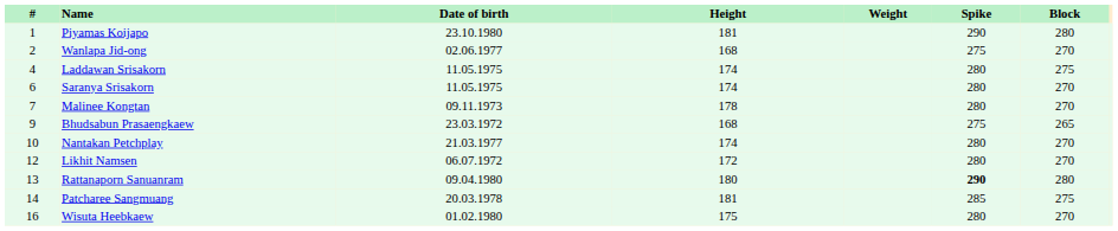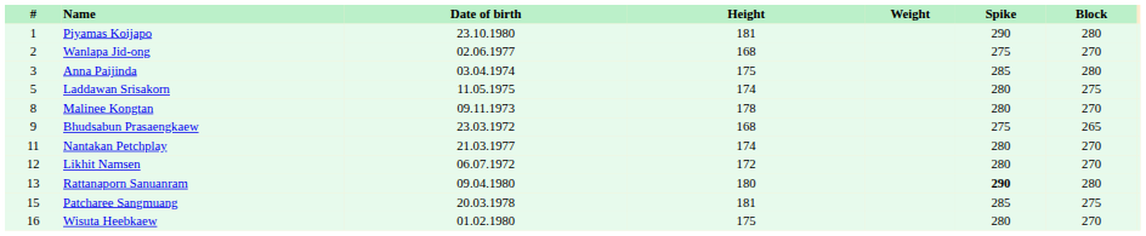 <table border=0 cellpadding=2 cellspacing=0  |- bgcolor=#FFECCE style="text-align:center; font-size:90%;" width=100%>
 <tr bgcolor=#BBF0C9>
 <th width=5%>#</th>
 <th width=25% align=left>Name</th>
 <th width=25%>Date of birth</th>
 <th width=21%>Height</th>
 <th width=8%>Weight</th>
 <th width=8%>Spike</th>
 <th width=8%>Block</th>
 </tr>
 <tr bgcolor=#E7FAEC>
 <td>1</td>
 <td align=left><a href='#'>Piyamas Koijapo</a></td>
 <td>23.10.1980</td>
 <td>181</td>
 <td></td>
 <td>290</td>
 <td>280</td>
 <td></td>
 </tr>
 <tr bgcolor=#E7FAEC>
 <td>2</td>
 <td align=left><a href='#'>Wanlapa Jid-ong</a></td>
 <td>02.06.1977</td>
 <td>168</td>
 <td></td>
 <td>275</td>
 <td>270</td>
 <td></td>
 </tr>
 <tr bgcolor=#E7FAEC>
-<td>4</td>
+<td>3</td>
+<td align=left><a href='#'>Anna Paijinda</a></td>
+<td>03.04.1974</td>
+<td>175</td>
+<td></td>
+<td>285</td>
+<td>280</td>
+<td></td>
+</tr>
+<tr bgcolor=#E7FAEC>
+<td>5</td>
 <td align=left><a href='#'>Laddawan Srisakorn</a></td>
 <td>11.05.1975</td>
 <td>174</td>
 <td></td>
 <td>280</td>
 <td>275</td>
 <td></td>
 </tr>
 <tr bgcolor=#E7FAEC>
-<td>6</td>
-<td align=left><a href='#'>Saranya Srisakorn</a></td>
-<td>11.05.1975</td>
-<td>174</td>
-<td></td>
-<td>280</td>
-<td>270</td>
-<td></td>
-</tr>
-<tr bgcolor=#E7FAEC>
-<td>7</td>
+<td>8</td>
 <td align=left><a href='#'>Malinee Kongtan</a></td>
 <td>09.11.1973</td>
 <td>178</td>
 <td></td>
 <td>280</td>
 <td>270</td>
 <td></td>
 </tr>
 <tr bgcolor=#E7FAEC>
 <td>9</td>
 <td align=left><a href='#'>Bhudsabun Prasaengkaew</a></td>
 <td>23.03.1972</td>
 <td>168</td>
 <td></td>
 <td>275</td>
 <td>265</td>
 <td></td>
 </tr>
 <tr bgcolor=#E7FAEC>
-<td>10</td>
+<td>11</td>
 <td align=left><a href='#'>Nantakan Petchplay</a></td>
 <td>21.03.1977</td>
 <td>174</td>
 <td></td>
 <td>280</td>
 <td>270</td>
 <td></td>
 </tr>
 <tr bgcolor=#E7FAEC>
 <td>12</td>
 <td align=left><a href='#'>Likhit Namsen</a></td>
 <td>06.07.1972</td>
 <td>172</td>
 <td></td>
 <td>280</td>
 <td>270</td>
 <td></td>
 </tr>
 <tr bgcolor=#E7FAEC>
 <td>13</td>
 <td align=left><a href='#'>Rattanaporn Sanuanram</a></td>
 <td>09.04.1980</td>
 <td>180</td>
 <td></td>
 <td><strong>290</strong></td>
 <td>280</td>
 <td></td>
 </tr>
 <tr bgcolor=#E7FAEC>
-<td>14</td>
+<td>15</td>
 <td align=left><a href='#'>Patcharee Sangmuang</a></td>
 <td>20.03.1978</td>
 <td>181</td>
 <td></td>
 <td>285</td>
 <td>275</td>
 <td></td>
 </tr>
 <tr bgcolor=#E7FAEC>
 <td>16</td>
 <td align=left><a href='#'>Wisuta Heebkaew</a></td>
 <td>01.02.1980</td>
 <td>175</td>
 <td></td>
 <td>280</td>
 <td>270</td>
 <td></td>
 </tr>
 </table>
